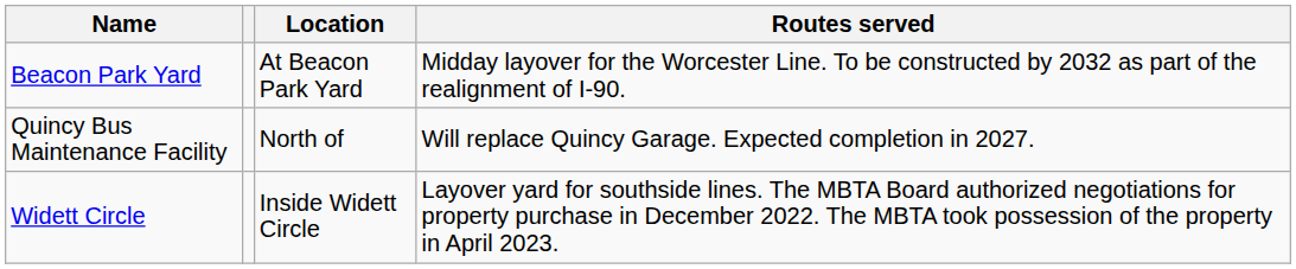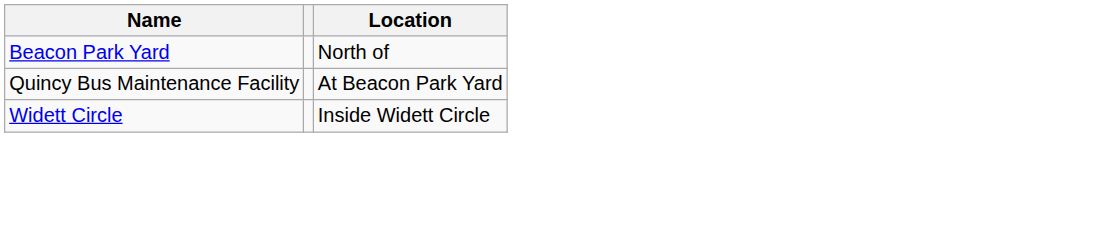 <table class="wikitable">
 <tr>
 <th>Name</th>
 <th></th>
 <th>Location</th>
-<th>Routes served</th>
 </tr>
 <tr>
 <td><a href='#'>Beacon Park Yard</a></td>
 <td></td>
-<td>At Beacon Park Yard</td>
-<td>Midday layover for the Worcester Line. To be constructed by 2032 as part of the realignment of I-90.</td>
+<td>North of </td>
 </tr>
 <tr>
 <td>Quincy Bus Maintenance Facility</td>
 <td></td>
-<td>North of </td>
-<td>Will replace Quincy Garage. Expected completion in 2027.</td>
+<td>At Beacon Park Yard</td>
 </tr>
 <tr>
 <td><a href='#'>Widett Circle</a></td>
 <td></td>
 <td>Inside Widett Circle</td>
-<td>Layover yard for southside lines. The MBTA Board authorized negotiations for property purchase in December 2022. The MBTA took possession of the property in April 2023.</td>
 </tr>
 </table>
